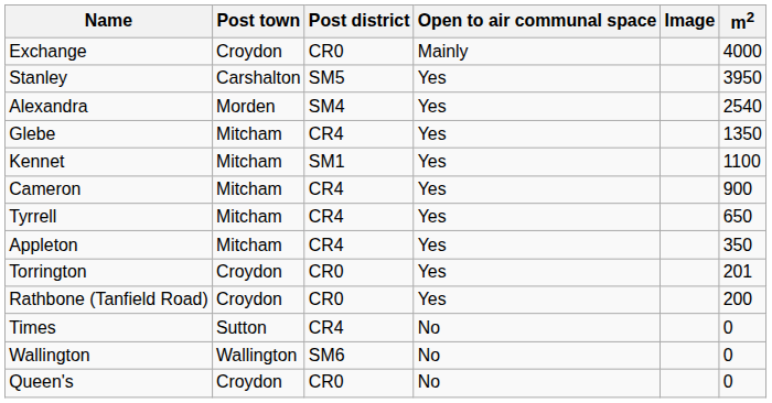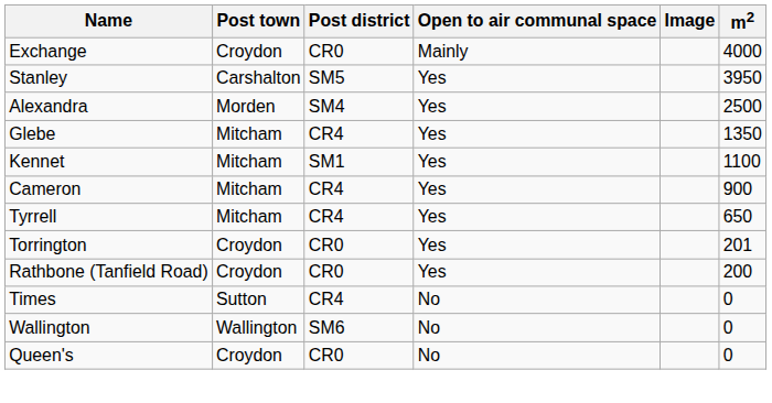 <table class="wikitable sortable">
 <tr>
 <th>Name</th>
 <th>Post town</th>
 <th>Post district</th>
 <th>Open to air communal space</th>
 <th>Image</th>
 <th>m<sup>2</sup></th>
 </tr>
 <tr>
 <td>Exchange</td>
 <td>Croydon</td>
 <td>CR0</td>
 <td>Mainly</td>
 <td></td>
 <td>4000</td>
 </tr>
 <tr>
 <td>Stanley</td>
 <td>Carshalton</td>
 <td>SM5</td>
 <td>Yes</td>
 <td></td>
 <td>3950</td>
 </tr>
 <tr>
 <td>Alexandra</td>
 <td>Morden</td>
 <td>SM4</td>
 <td>Yes</td>
 <td></td>
-<td>2540</td>
+<td>2500</td>
 </tr>
 <tr>
 <td>Glebe</td>
 <td>Mitcham</td>
 <td>CR4</td>
 <td>Yes</td>
 <td></td>
 <td>1350</td>
 </tr>
 <tr>
 <td>Kennet</td>
 <td>Mitcham</td>
 <td>SM1</td>
 <td>Yes</td>
 <td></td>
 <td>1100</td>
 </tr>
 <tr>
 <td>Cameron</td>
 <td>Mitcham</td>
 <td>CR4</td>
 <td>Yes</td>
 <td></td>
 <td>900</td>
 </tr>
 <tr>
 <td>Tyrrell</td>
 <td>Mitcham</td>
 <td>CR4</td>
 <td>Yes</td>
 <td></td>
 <td>650</td>
-</tr>
-<tr>
-<td>Appleton</td>
-<td>Mitcham</td>
-<td>CR4</td>
-<td>Yes</td>
-<td></td>
-<td>350</td>
 </tr>
 <tr>
 <td>Torrington</td>
 <td>Croydon</td>
 <td>CR0</td>
 <td>Yes</td>
 <td></td>
 <td>201</td>
 </tr>
 <tr>
 <td>Rathbone (Tanfield Road)</td>
 <td>Croydon</td>
 <td>CR0</td>
 <td>Yes</td>
 <td></td>
 <td>200</td>
 </tr>
 <tr>
 <td>Times</td>
 <td>Sutton</td>
 <td>CR4</td>
 <td>No</td>
 <td></td>
 <td>0</td>
 </tr>
 <tr>
 <td>Wallington</td>
 <td>Wallington</td>
 <td>SM6</td>
 <td>No</td>
 <td></td>
 <td>0</td>
 </tr>
 <tr>
 <td>Queen's</td>
 <td>Croydon</td>
 <td>CR0</td>
 <td>No</td>
 <td></td>
 <td>0</td>
 </tr>
 </table>
